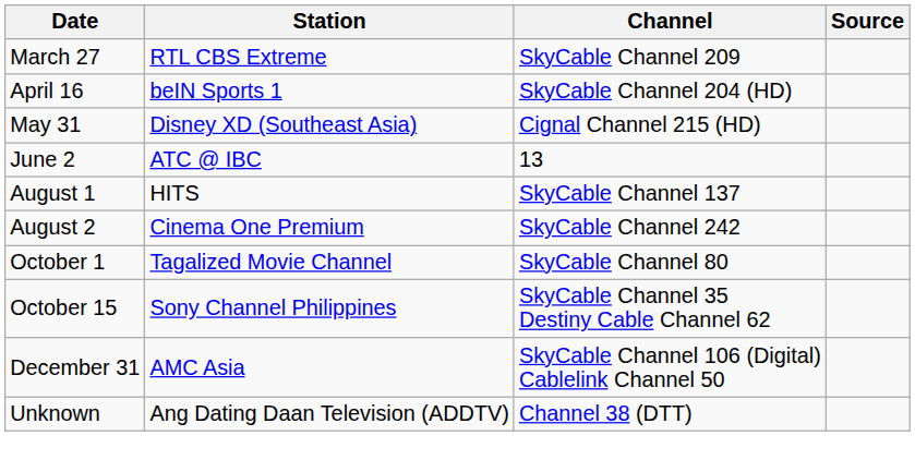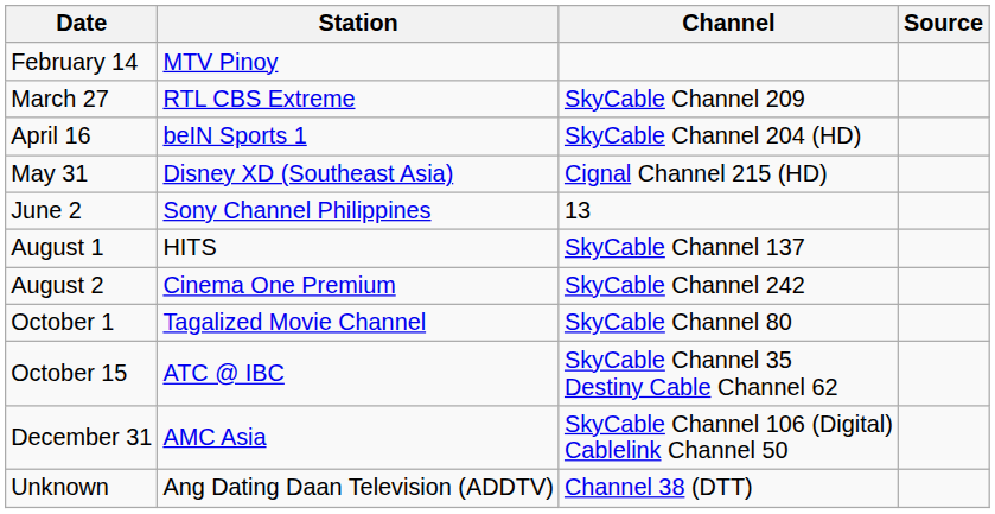 <table class="wikitable">
 <tr>
 <th>Date</th>
 <th>Station</th>
 <th>Channel</th>
 <th>Source</th>
+</tr>
+<tr>
+<td>February 14</td>
+<td><a href='#'>MTV Pinoy</a></td>
+<td></td>
+<td></td>
 </tr>
 <tr>
 <td>March 27</td>
 <td><a href='#'>RTL CBS Extreme</a></td>
 <td><a href='#'>SkyCable</a> Channel 209</td>
 <td></td>
 </tr>
 <tr>
 <td>April 16</td>
 <td><a href='#'>beIN Sports 1</a></td>
 <td><a href='#'>SkyCable</a> Channel 204 (HD)</td>
 <td></td>
 </tr>
 <tr>
 <td>May 31</td>
 <td><a href='#'>Disney XD (Southeast Asia)</a></td>
 <td><a href='#'>Cignal</a> Channel 215 (HD)</td>
 <td></td>
 </tr>
 <tr>
 <td>June 2</td>
-<td><a href='#'>ATC @ IBC</a></td>
+<td><a href='#'>Sony Channel Philippines</a></td>
 <td>13</td>
 <td></td>
 </tr>
 <tr>
 <td>August 1</td>
 <td>HITS</td>
 <td><a href='#'>SkyCable</a> Channel 137</td>
 <td></td>
 </tr>
 <tr>
 <td>August 2</td>
 <td><a href='#'>Cinema One Premium</a></td>
 <td><a href='#'>SkyCable</a> Channel 242</td>
 <td></td>
 </tr>
 <tr>
 <td>October 1</td>
 <td><a href='#'>Tagalized Movie Channel</a></td>
 <td><a href='#'>SkyCable</a> Channel 80</td>
 <td></td>
 </tr>
 <tr>
 <td>October 15</td>
-<td><a href='#'>Sony Channel Philippines</a></td>
+<td><a href='#'>ATC @ IBC</a></td>
 <td><a href='#'>SkyCable</a> Channel 35<br><a href='#'>Destiny Cable</a> Channel 62</td>
 <td></td>
 </tr>
 <tr>
 <td>December 31</td>
 <td><a href='#'>AMC Asia</a></td>
 <td><a href='#'>SkyCable</a> Channel 106 (Digital)<br><a href='#'>Cablelink</a> Channel 50</td>
 <td></td>
 </tr>
 <tr>
 <td>Unknown</td>
 <td>Ang Dating Daan Television (ADDTV)</td>
 <td><a href='#'>Channel 38</a> (DTT)</td>
 <td></td>
 </tr>
 </table>
